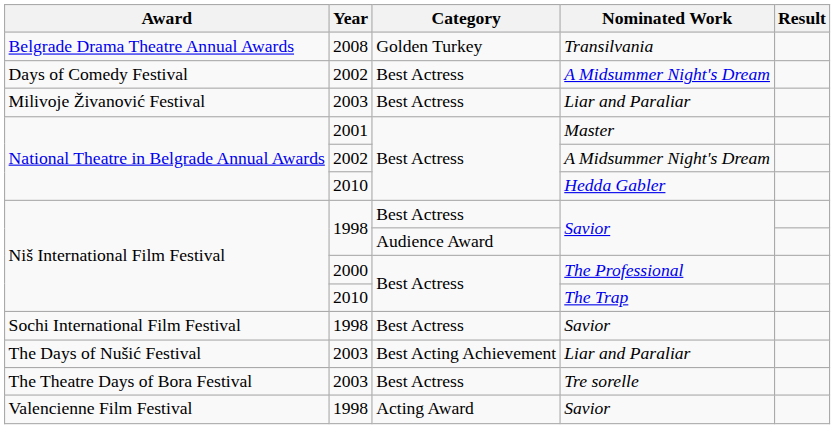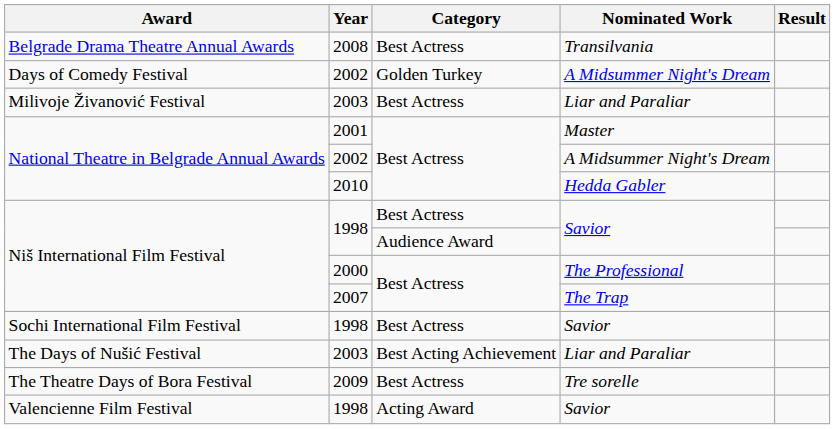 <table class="wikitable sortable">
 <tr>
 <th>Award</th>
 <th>Year</th>
 <th>Category</th>
 <th>Nominated Work</th>
 <th>Result</th>
 </tr>
 <tr>
 <td><a href='#'>Belgrade Drama Theatre Annual Awards</a></td>
 <td>2008</td>
-<td>Golden Turkey</td>
+<td>Best Actress</td>
 <td><em>Transilvania</em></td>
 <td></td>
 </tr>
 <tr>
 <td>Days of Comedy Festival</td>
 <td>2002</td>
-<td>Best Actress</td>
+<td>Golden Turkey</td>
 <td><em><a href='#'>A Midsummer Night's Dream</a></em></td>
 <td></td>
 </tr>
 <tr>
 <td>Milivoje Živanović Festival</td>
 <td>2003</td>
 <td>Best Actress</td>
 <td><em>Liar and Paraliar</em></td>
 <td></td>
 </tr>
 <tr>
 <td rowspan="3"><a href='#'>National Theatre in Belgrade Annual Awards</a></td>
 <td>2001</td>
 <td rowspan="3">Best Actress</td>
 <td><em>Master</em></td>
 <td></td>
 </tr>
 <tr>
 <td>2002</td>
 <td><em>A Midsummer Night's Dream</em></td>
 <td></td>
 </tr>
 <tr>
 <td>2010</td>
 <td><em><a href='#'>Hedda Gabler</a></em></td>
 <td></td>
 </tr>
 <tr>
 <td rowspan="4">Niš International Film Festival</td>
 <td rowspan="2">1998</td>
 <td>Best Actress</td>
 <td rowspan="2"><em><a href='#'>Savior</a></em></td>
 <td></td>
 </tr>
 <tr>
 <td>Audience Award</td>
 <td></td>
 </tr>
 <tr>
 <td>2000</td>
 <td rowspan="2">Best Actress</td>
 <td><em><a href='#'>The Professional</a></em></td>
 <td></td>
 </tr>
 <tr>
-<td>2010</td>
+<td>2007</td>
 <td><em><a href='#'>The Trap</a></em></td>
 <td></td>
 </tr>
 <tr>
 <td>Sochi International Film Festival</td>
 <td>1998</td>
 <td>Best Actress</td>
 <td><em>Savior</em></td>
 <td></td>
 </tr>
 <tr>
 <td>The Days of Nušić Festival</td>
 <td>2003</td>
 <td>Best Acting Achievement</td>
 <td><em>Liar and Paraliar</em></td>
 <td></td>
 </tr>
 <tr>
 <td>The Theatre Days of Bora Festival</td>
-<td>2003</td>
+<td>2009</td>
 <td>Best Actress</td>
 <td><em>Tre sorelle</em></td>
 <td></td>
 </tr>
 <tr>
 <td>Valencienne Film Festival</td>
 <td>1998</td>
 <td>Acting Award</td>
 <td><em>Savior</em></td>
 <td></td>
 </tr>
 </table>
